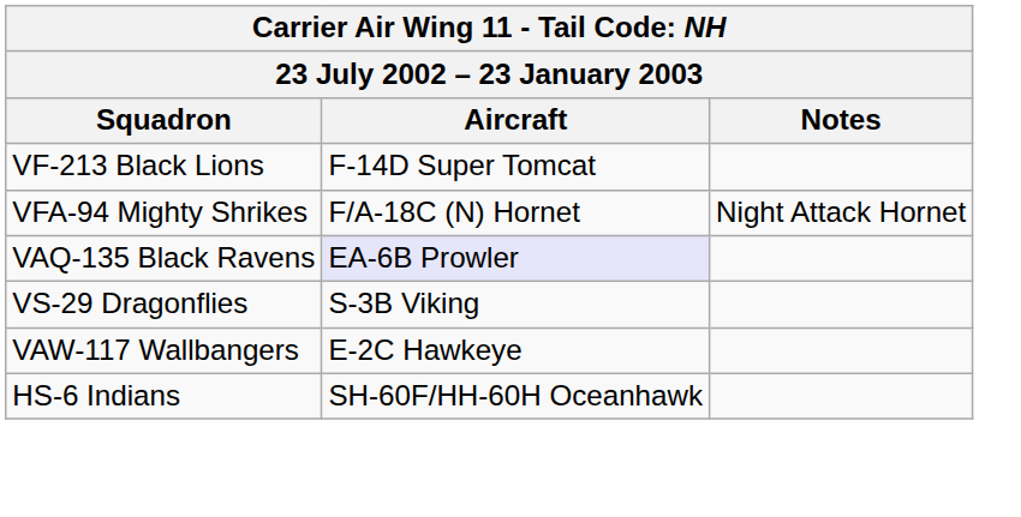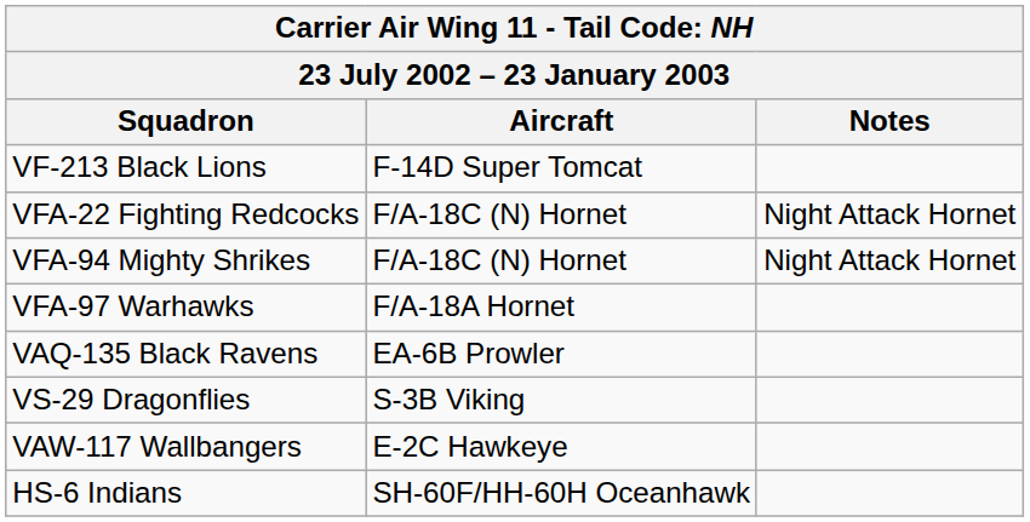 <table class="wikitable">
 <tr>
 <th colspan="3">Carrier Air Wing 11 - Tail Code: <em>NH</em></th>
 </tr>
 <tr>
 <th colspan="3">23 July 2002 – 23 January 2003</th>
 </tr>
 <tr>
 <th>Squadron</th>
 <th>Aircraft</th>
 <th>Notes</th>
 </tr>
 <tr>
 <td>VF-213 Black Lions</td>
 <td>F-14D Super Tomcat</td>
 <td></td>
 </tr>
 <tr>
+<td>VFA-22 Fighting Redcocks</td>
+<td>F/A-18C (N) Hornet</td>
+<td>Night Attack Hornet</td>
+</tr>
+<tr>
 <td>VFA-94 Mighty Shrikes</td>
 <td>F/A-18C (N) Hornet</td>
 <td>Night Attack Hornet</td>
 </tr>
 <tr>
+<td>VFA-97 Warhawks</td>
+<td>F/A-18A Hornet</td>
+<td></td>
+</tr>
+<tr>
 <td>VAQ-135 Black Ravens</td>
-<td style="background: lavender;">EA-6B Prowler</td>
+<td>EA-6B Prowler</td>
 <td></td>
 </tr>
 <tr>
 <td>VS-29 Dragonflies</td>
 <td>S-3B Viking</td>
 <td></td>
 </tr>
 <tr>
 <td>VAW-117 Wallbangers</td>
 <td>E-2C Hawkeye</td>
 <td></td>
 </tr>
 <tr>
 <td>HS-6 Indians</td>
 <td>SH-60F/HH-60H Oceanhawk</td>
 <td></td>
 </tr>
 </table>
